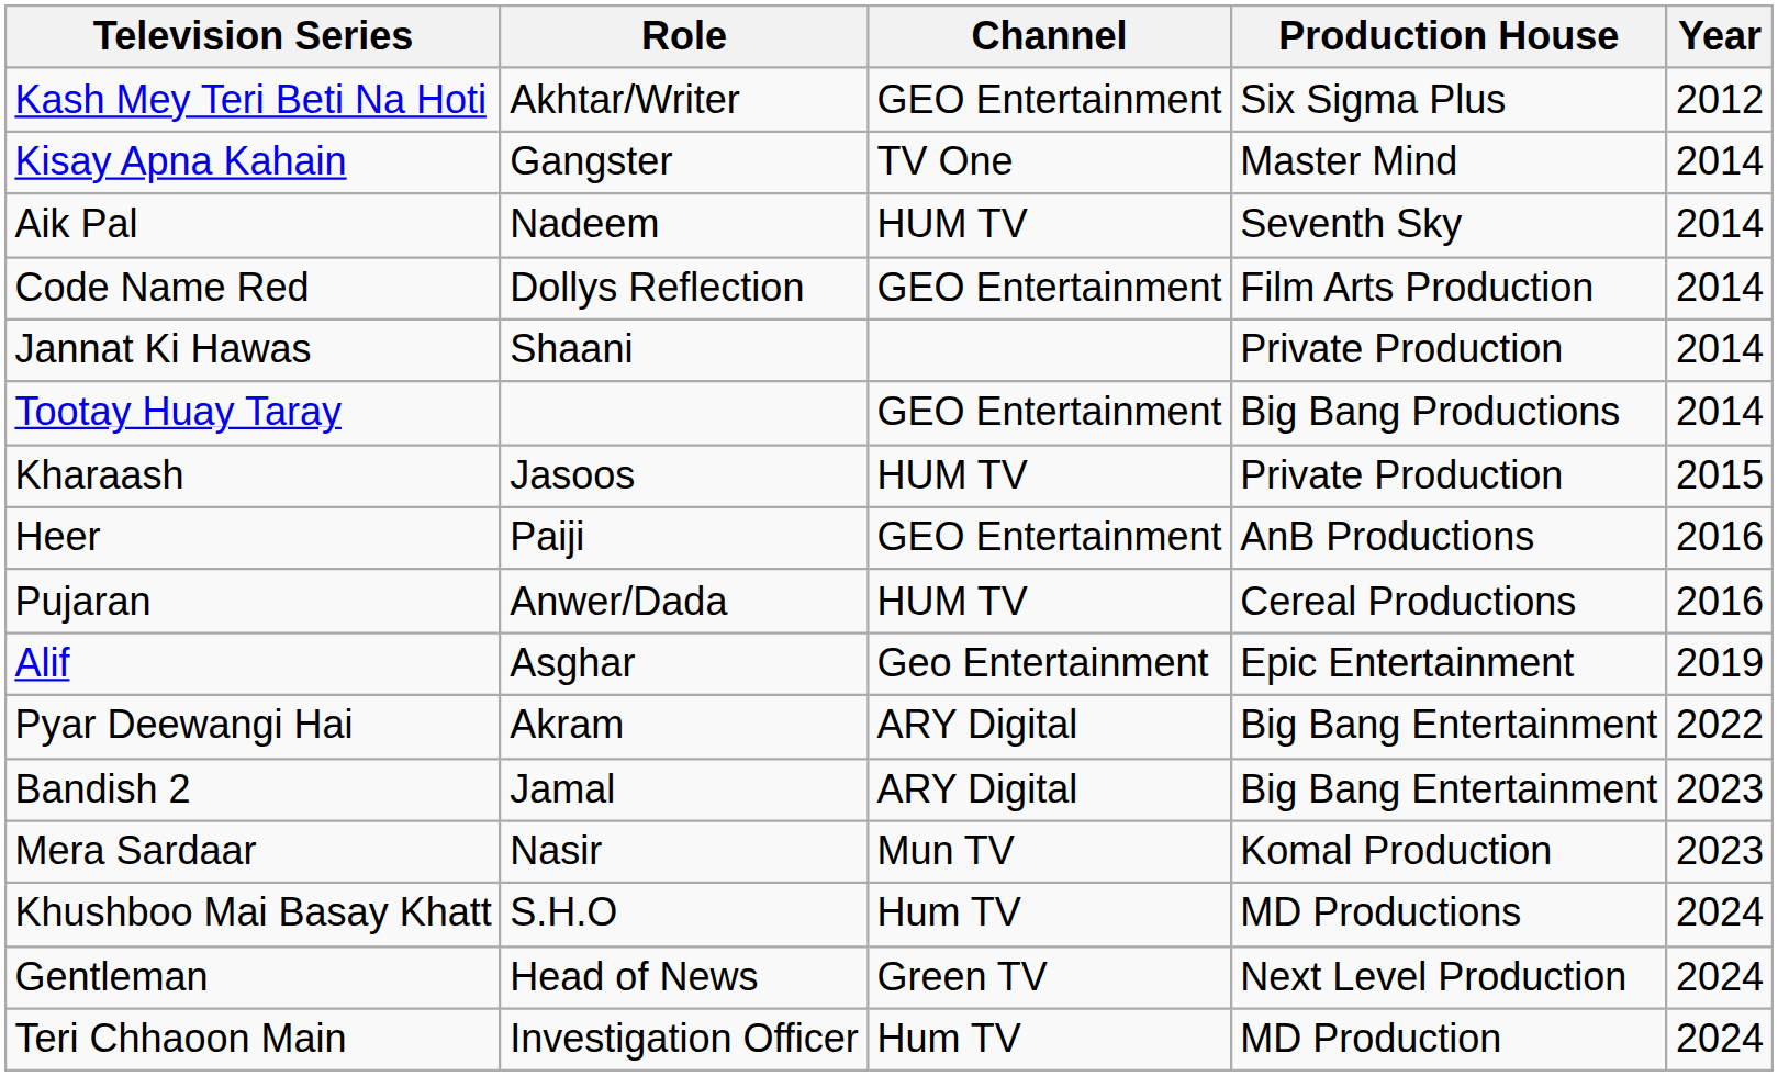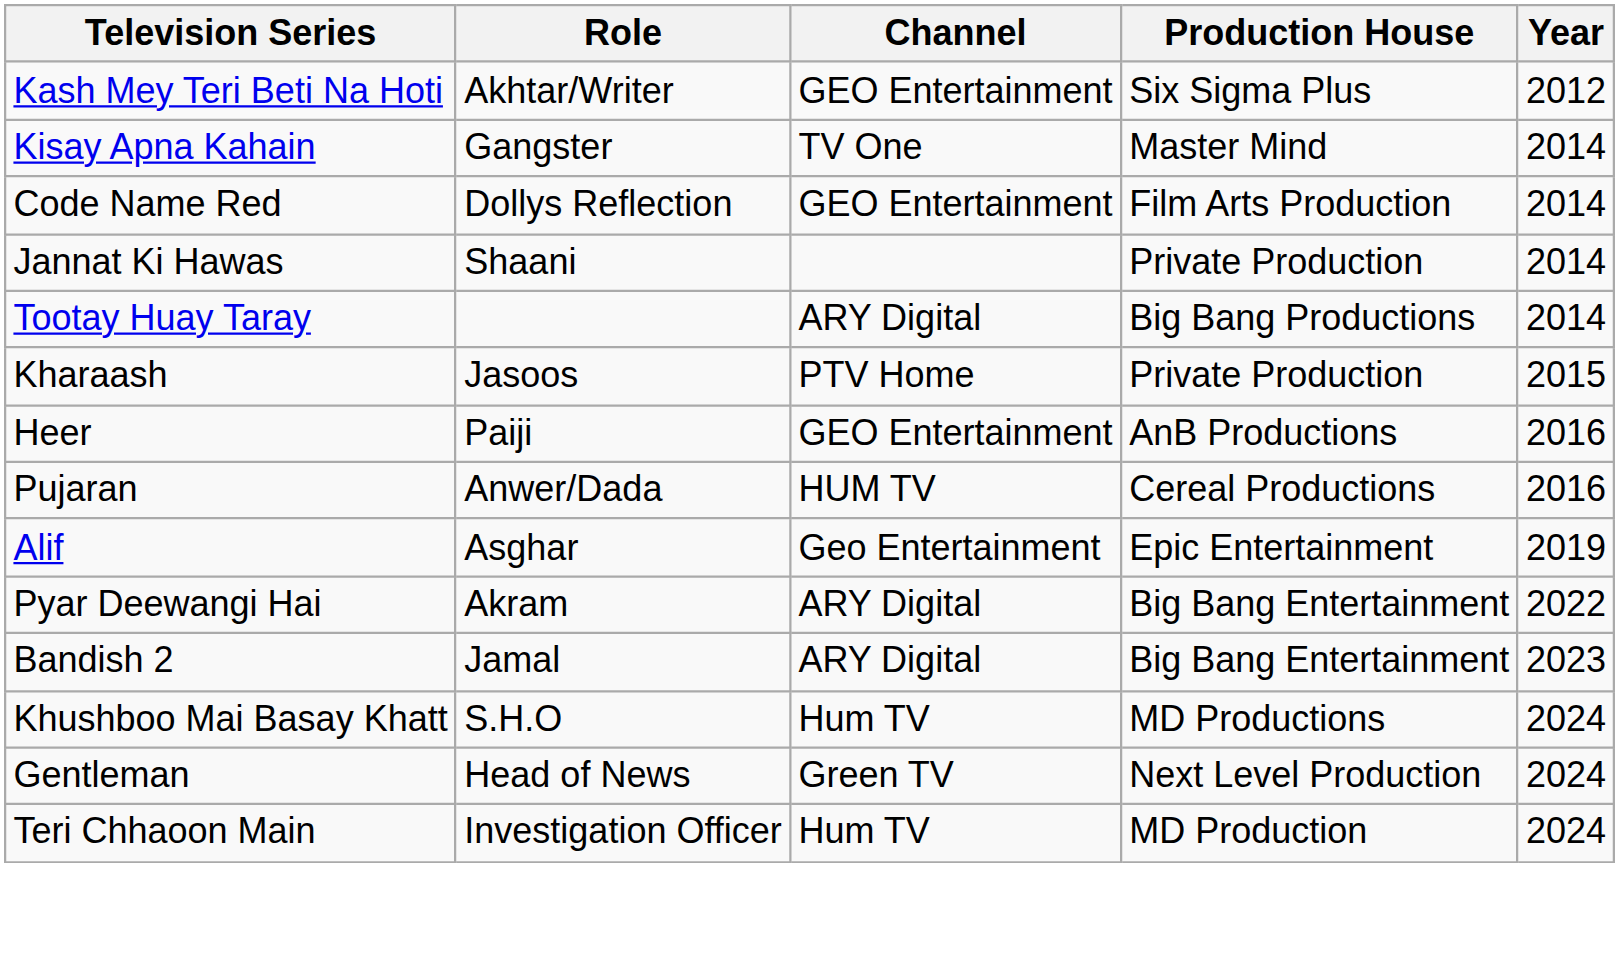 <table class="wikitable">
 <tr>
 <th>Television Series</th>
 <th>Role</th>
 <th>Channel</th>
 <th>Production House</th>
 <th>Year</th>
 </tr>
 <tr>
 <td><a href='#'>Kash Mey Teri Beti Na Hoti</a></td>
 <td>Akhtar/Writer</td>
 <td>GEO Entertainment</td>
 <td>Six Sigma Plus</td>
 <td>2012</td>
 </tr>
 <tr>
 <td><a href='#'>Kisay Apna Kahain</a></td>
 <td>Gangster</td>
 <td>TV One</td>
 <td>Master Mind</td>
 <td>2014</td>
 </tr>
 <tr>
-<td>Aik Pal</td>
-<td>Nadeem</td>
-<td>HUM TV</td>
-<td>Seventh Sky</td>
-<td>2014</td>
-</tr>
-<tr>
 <td>Code Name Red</td>
 <td>Dollys Reflection</td>
 <td>GEO Entertainment</td>
 <td>Film Arts Production</td>
 <td>2014</td>
 </tr>
 <tr>
 <td>Jannat Ki Hawas</td>
 <td>Shaani</td>
 <td></td>
 <td>Private Production</td>
 <td>2014</td>
 </tr>
 <tr>
 <td><a href='#'>Tootay Huay Taray</a></td>
 <td></td>
-<td>GEO Entertainment</td>
+<td>ARY Digital</td>
 <td>Big Bang Productions</td>
 <td>2014</td>
 </tr>
 <tr>
 <td>Kharaash</td>
 <td>Jasoos</td>
-<td>HUM TV</td>
+<td>PTV Home</td>
 <td>Private Production</td>
 <td>2015</td>
 </tr>
 <tr>
 <td>Heer</td>
 <td>Paiji</td>
 <td>GEO Entertainment</td>
 <td>AnB Productions</td>
 <td>2016</td>
 </tr>
 <tr>
 <td>Pujaran</td>
 <td>Anwer/Dada</td>
 <td>HUM TV</td>
 <td>Cereal Productions</td>
 <td>2016</td>
 </tr>
 <tr>
 <td><a href='#'>Alif</a></td>
 <td>Asghar</td>
 <td>Geo Entertainment</td>
 <td>Epic Entertainment</td>
 <td>2019</td>
 </tr>
 <tr>
 <td>Pyar Deewangi Hai</td>
 <td>Akram</td>
 <td>ARY Digital</td>
 <td>Big Bang Entertainment</td>
 <td>2022</td>
 </tr>
 <tr>
 <td>Bandish 2</td>
 <td>Jamal</td>
 <td>ARY Digital</td>
 <td>Big Bang Entertainment</td>
 <td>2023</td>
 </tr>
 <tr>
-<td>Mera Sardaar</td>
-<td>Nasir</td>
-<td>Mun TV</td>
-<td>Komal Production</td>
-<td>2023</td>
-</tr>
-<tr>
 <td>Khushboo Mai Basay Khatt</td>
 <td>S.H.O</td>
 <td>Hum TV</td>
 <td>MD Productions</td>
 <td>2024</td>
 </tr>
 <tr>
 <td>Gentleman</td>
 <td>Head of News</td>
 <td>Green TV</td>
 <td>Next Level Production</td>
 <td>2024</td>
 </tr>
 <tr>
 <td>Teri Chhaoon Main</td>
 <td>Investigation Officer</td>
 <td>Hum TV</td>
 <td>MD Production</td>
 <td>2024</td>
 </tr>
 </table>
